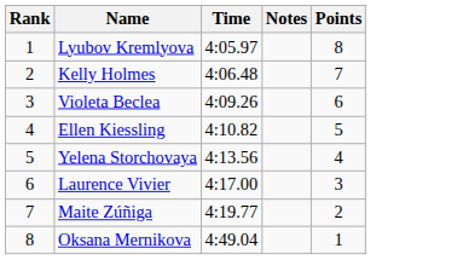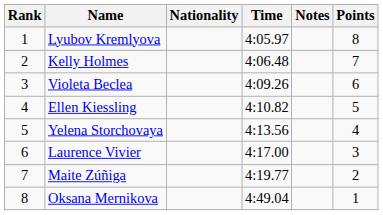 <table class="wikitable sortable" style="text-align:center">
 <tr>
 <th>Rank</th>
 <th>Name</th>
+<th>Nationality</th>
 <th>Time</th>
 <th>Notes</th>
 <th>Points</th>
 </tr>
 <tr>
 <td>1</td>
 <td align=left><a href='#'>Lyubov Kremlyova</a></td>
+<td align=left></td>
 <td>4:05.97</td>
 <td></td>
 <td>8</td>
 </tr>
 <tr>
 <td>2</td>
 <td align=left><a href='#'>Kelly Holmes</a></td>
+<td align=left></td>
 <td>4:06.48</td>
 <td></td>
 <td>7</td>
 </tr>
 <tr>
 <td>3</td>
 <td align=left><a href='#'>Violeta Beclea</a></td>
+<td align=left></td>
 <td>4:09.26</td>
 <td></td>
 <td>6</td>
 </tr>
 <tr>
 <td>4</td>
 <td align=left><a href='#'>Ellen Kiessling</a></td>
+<td align=left></td>
 <td>4:10.82</td>
 <td></td>
 <td>5</td>
 </tr>
 <tr>
 <td>5</td>
 <td align=left><a href='#'>Yelena Storchovaya</a></td>
+<td align=left></td>
 <td>4:13.56</td>
 <td></td>
 <td>4</td>
 </tr>
 <tr>
 <td>6</td>
 <td align=left><a href='#'>Laurence Vivier</a></td>
+<td align=left></td>
 <td>4:17.00</td>
 <td></td>
 <td>3</td>
 </tr>
 <tr>
 <td>7</td>
 <td align=left><a href='#'>Maite Zúñiga</a></td>
+<td align=left></td>
 <td>4:19.77</td>
 <td></td>
 <td>2</td>
 </tr>
 <tr>
 <td>8</td>
 <td align=left><a href='#'>Oksana Mernikova</a></td>
+<td align=left></td>
 <td>4:49.04</td>
 <td></td>
 <td>1</td>
 </tr>
 </table>
